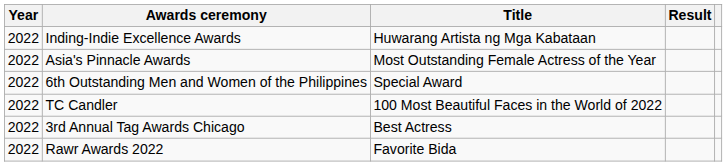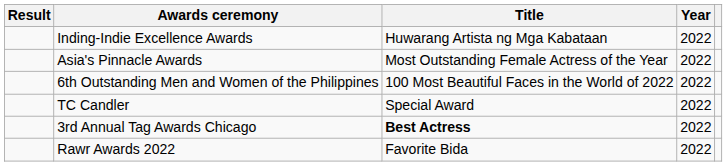 <table class="wikitable sortable">
 <tr>
-<th>Year</th>
+<th>Result</th>
 <th>Awards ceremony</th>
 <th>Title</th>
-<th>Result</th>
+<th>Year</th>
 <th></th>
 </tr>
 <tr>
-<td>2022</td>
+<td></td>
 <td>Inding-Indie Excellence Awards</td>
 <td>Huwarang Artista ng Mga Kabataan</td>
-<td></td>
+<td>2022</td>
 <td></td>
 </tr>
 <tr>
-<td>2022</td>
+<td></td>
 <td>Asia's Pinnacle Awards</td>
 <td>Most Outstanding Female Actress of the Year</td>
-<td></td>
+<td>2022</td>
 <td></td>
 </tr>
 <tr>
+<td></td>
+<td>6th Outstanding Men and Women of the Philippines</td>
+<td>100 Most Beautiful Faces in the World of 2022</td>
 <td>2022</td>
-<td>6th Outstanding Men and Women of the Philippines</td>
-<td>Special Award</td>
-<td></td>
 <td></td>
 </tr>
 <tr>
+<td></td>
+<td>TC Candler</td>
+<td>Special Award</td>
 <td>2022</td>
-<td>TC Candler</td>
-<td>100 Most Beautiful Faces in the World of 2022</td>
-<td></td>
 <td></td>
 </tr>
 <tr>
+<td></td>
+<td>3rd Annual Tag Awards Chicago</td>
+<td><strong>Best Actress</strong></td>
 <td>2022</td>
-<td>3rd Annual Tag Awards Chicago</td>
-<td>Best Actress</td>
-<td></td>
 <td></td>
 </tr>
 <tr>
-<td>2022</td>
+<td></td>
 <td>Rawr Awards 2022</td>
 <td>Favorite Bida</td>
-<td></td>
+<td>2022</td>
 <td></td>
 </tr>
 </table>
